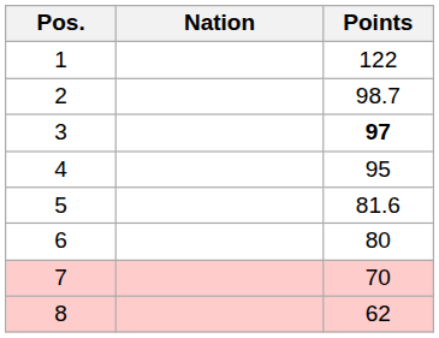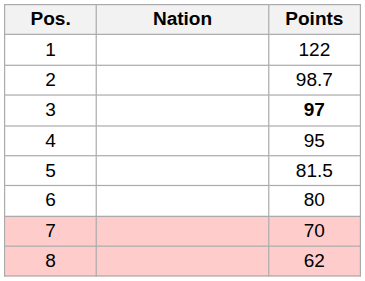 <table class="wikitable gauche" cellspacing="1" cellpadding="2"  width="300px">
 <tr align="center" bgcolor="#EFEFEF">
 <th width="70px">Pos.</th>
 <th>Nation</th>
 <th width="70px">Points</th>
 </tr>
 <tr align="center" valign="top" bgcolor="#FFFFFF">
 <td>1</td>
 <td align="left"></td>
 <td>122</td>
 </tr>
 <tr align="center" valign="top" bgcolor="#FFFFFF">
 <td>2</td>
 <td align="left"></td>
 <td>98.7</td>
 </tr>
 <tr align="center" valign="top" bgcolor="#FFFFFF">
 <td>3</td>
 <td align="left"></td>
 <td><strong>97</strong></td>
 </tr>
 <tr align="center" valign="top" bgcolor="#FFFFFF">
 <td>4</td>
 <td align="left"></td>
 <td>95</td>
 </tr>
 <tr align="center" valign="top" bgcolor="#FFFFFF">
 <td>5</td>
 <td align="left"></td>
-<td>81.6</td>
+<td>81.5</td>
 </tr>
 <tr align="center" valign="top" bgcolor="#FFFFFF">
 <td>6</td>
 <td align="left"></td>
 <td>80</td>
 </tr>
 <tr align="center" valign="top" bgcolor="#ffcccc">
 <td>7</td>
 <td align="left"></td>
 <td>70</td>
 </tr>
 <tr align="center" valign="top" bgcolor="#ffcccc">
 <td>8</td>
 <td align="left"></td>
 <td>62</td>
 </tr>
 </table>
